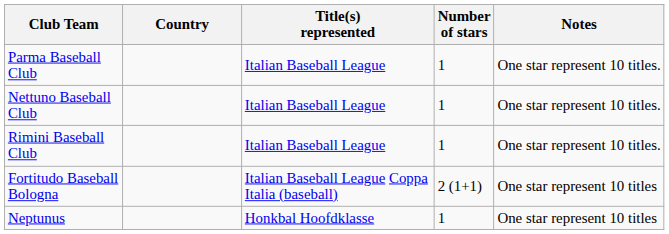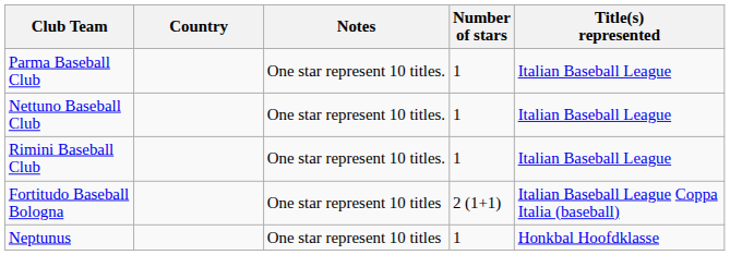 <table class="wikitable sortable">
 <tr>
 <th width=120>Club Team</th>
 <th width=120>Country</th>
+<th class="unsortable">Notes</th>
+<th>Number<br>of stars</th>
 <th width=200>Title(s)<br>represented</th>
-<th>Number<br>of stars</th>
-<th class="unsortable">Notes</th>
 </tr>
 <tr>
 <td><a href='#'>Parma Baseball Club</a></td>
 <td></td>
+<td>One star represent 10 titles.</td>
+<td>1</td>
 <td><a href='#'>Italian Baseball League</a></td>
-<td>1</td>
-<td>One star represent 10 titles.</td>
 </tr>
 <tr>
 <td><a href='#'>Nettuno Baseball Club</a></td>
 <td></td>
+<td>One star represent 10 titles.</td>
+<td>1</td>
 <td><a href='#'>Italian Baseball League</a></td>
-<td>1</td>
-<td>One star represent 10 titles.</td>
 </tr>
 <tr>
 <td><a href='#'>Rimini Baseball Club</a></td>
 <td></td>
+<td>One star represent 10 titles.</td>
+<td>1</td>
 <td><a href='#'>Italian Baseball League</a></td>
-<td>1</td>
-<td>One star represent 10 titles.</td>
 </tr>
 <tr>
 <td><a href='#'>Fortitudo Baseball Bologna</a></td>
 <td></td>
+<td>One star represent 10 titles</td>
+<td>2 (1+1)</td>
 <td><a href='#'>Italian Baseball League</a> <a href='#'>Coppa Italia (baseball)</a></td>
-<td>2 (1+1)</td>
-<td>One star represent 10 titles</td>
 </tr>
 <tr>
 <td><a href='#'>Neptunus</a></td>
 <td></td>
+<td>One star represent 10 titles</td>
+<td>1</td>
 <td><a href='#'>Honkbal Hoofdklasse</a></td>
-<td>1</td>
-<td>One star represent 10 titles</td>
 </tr>
 </table>
